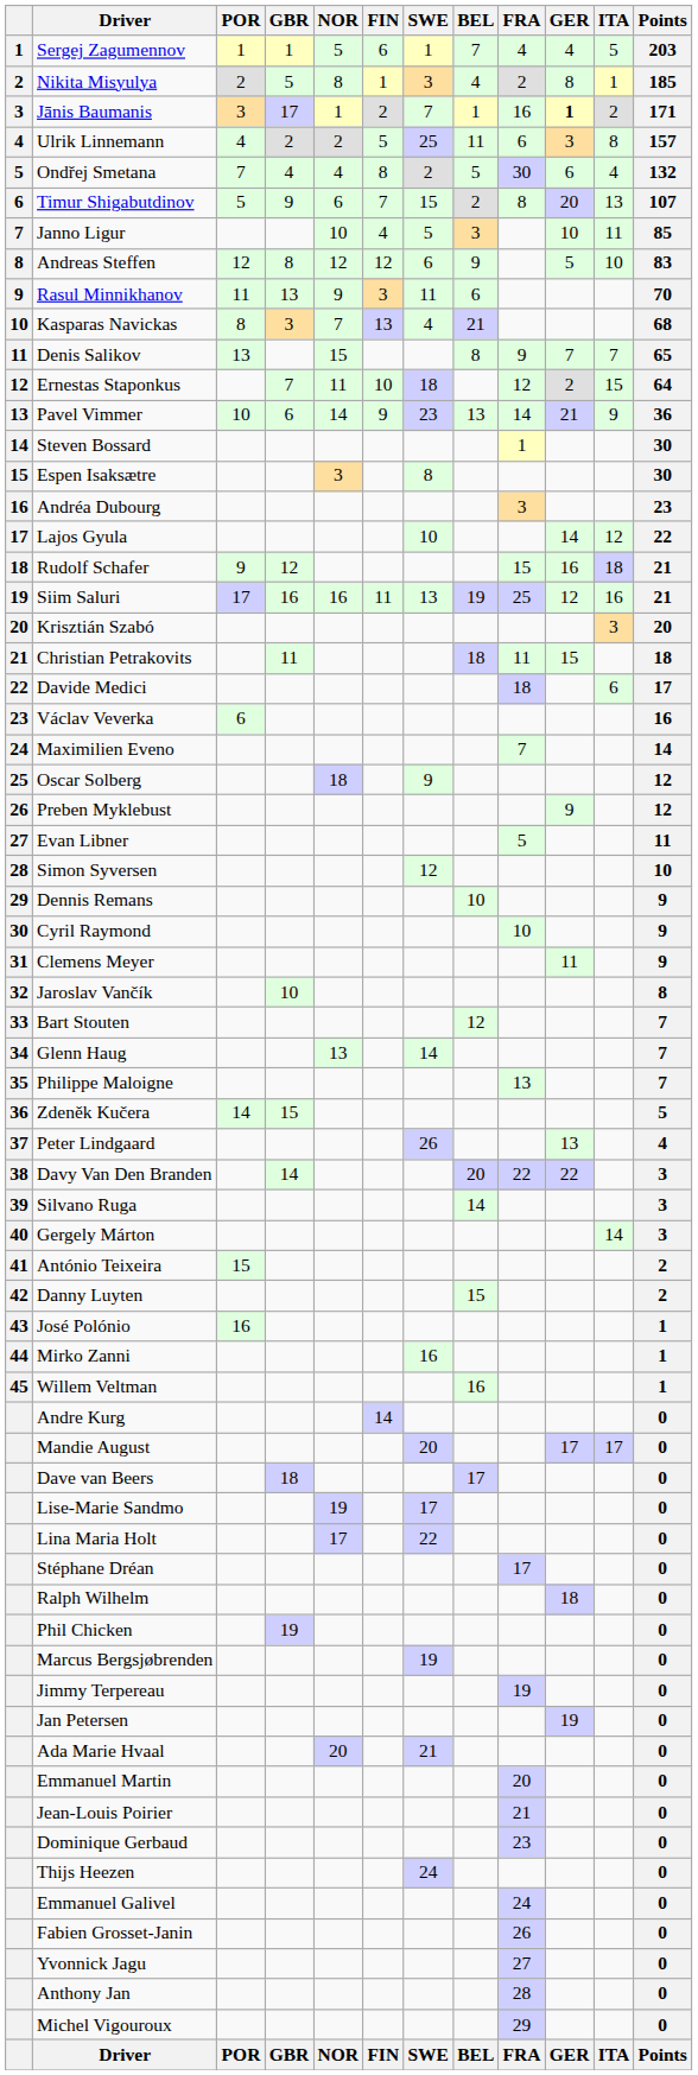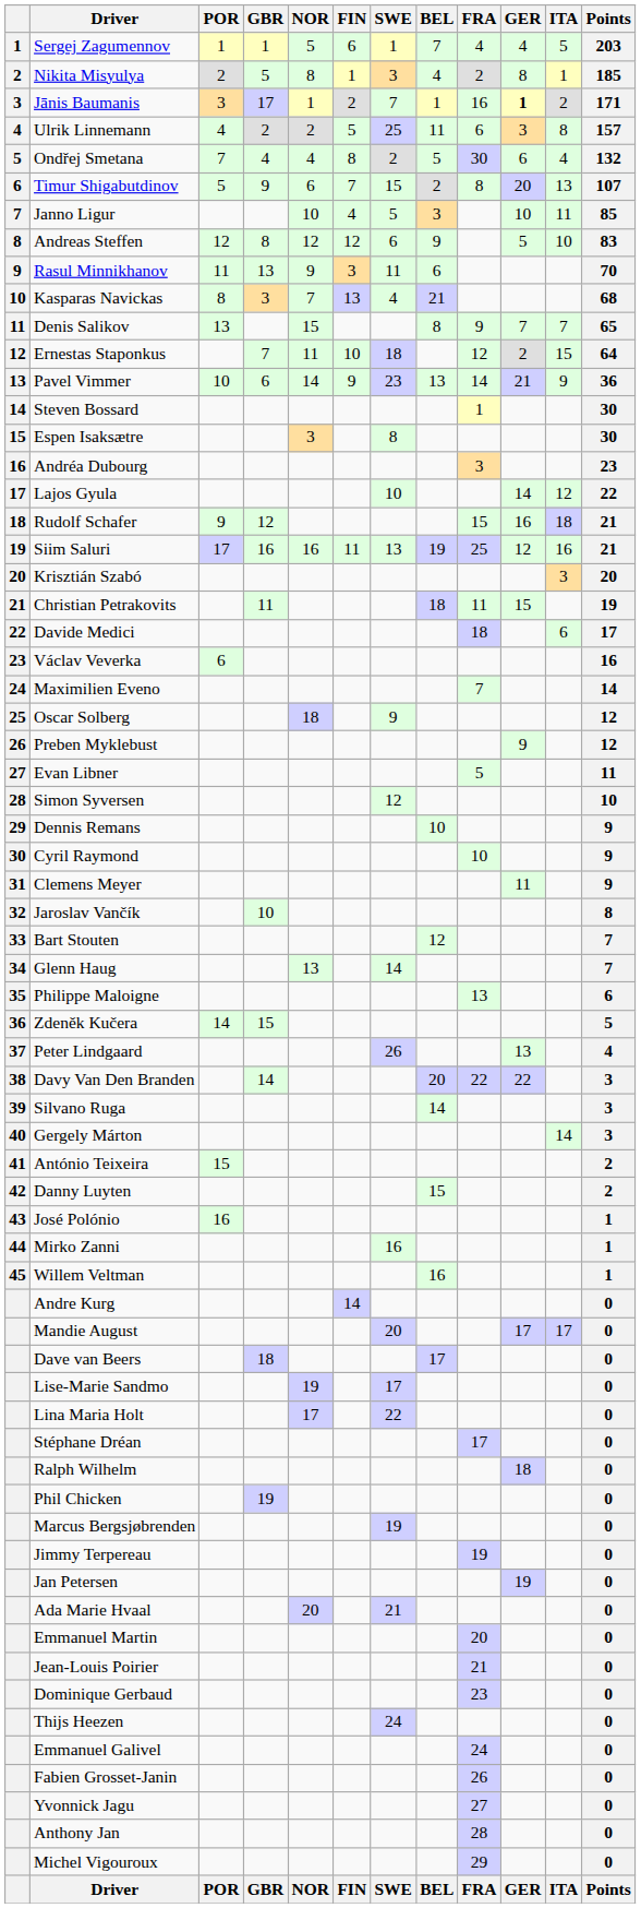 <table class="wikitable" style="font-size: 85%; text-align: center;">
 <tr valign="top">
 <th valign="middle"></th>
 <th valign="middle">Driver</th>
 <th>POR <br></th>
 <th>GBR <br></th>
 <th>NOR <br></th>
 <th>FIN <br></th>
 <th>SWE <br></th>
 <th>BEL <br></th>
 <th>FRA <br></th>
 <th>GER <br></th>
 <th>ITA <br></th>
 <th valign="middle">Points</th>
 </tr>
 <tr>
 <th>1</th>
 <td align=left> <a href='#'>Sergej Zagumennov</a></td>
 <td style="background:#ffffbf;">1</td>
 <td style="background:#ffffbf;">1</td>
 <td style="background:#dfffdf;">5</td>
 <td style="background:#dfffdf;">6</td>
 <td style="background:#ffffbf;">1</td>
 <td style="background:#dfffdf;">7</td>
 <td style="background:#dfffdf;">4</td>
 <td style="background:#dfffdf;">4</td>
 <td style="background:#dfffdf;">5</td>
 <th>203</th>
 </tr>
 <tr>
 <th>2</th>
 <td align=left> <a href='#'>Nikita Misyulya</a></td>
 <td style="background:#dfdfdf;">2</td>
 <td style="background:#dfffdf;">5</td>
 <td style="background:#dfffdf;">8</td>
 <td style="background:#ffffbf;">1</td>
 <td style="background:#ffdf9f;">3</td>
 <td style="background:#dfffdf;">4</td>
 <td style="background:#dfdfdf;">2</td>
 <td style="background:#dfffdf;">8</td>
 <td style="background:#ffffbf;">1</td>
 <th>185</th>
 </tr>
 <tr>
 <th>3</th>
 <td align=left> <a href='#'>Jānis Baumanis</a></td>
 <td style="background:#ffdf9f;">3</td>
 <td style="background:#cfcfff;">17</td>
 <td style="background:#ffffbf;">1</td>
 <td style="background:#dfdfdf;">2</td>
 <td style="background:#dfffdf;">7</td>
 <td style="background:#ffffbf;">1</td>
 <td style="background:#dfffdf;">16</td>
 <td style="background:#ffffbf;"><strong>1</strong></td>
 <td style="background:#dfdfdf;">2</td>
 <th>171</th>
 </tr>
 <tr>
 <th>4</th>
 <td align=left> Ulrik Linnemann</td>
 <td style="background:#dfffdf;">4</td>
 <td style="background:#dfdfdf;">2</td>
 <td style="background:#dfdfdf;">2</td>
 <td style="background:#dfffdf;">5</td>
 <td style="background:#cfcfff;">25</td>
 <td style="background:#dfffdf;">11</td>
 <td style="background:#dfffdf;">6</td>
 <td style="background:#ffdf9f;">3</td>
 <td style="background:#dfffdf;">8</td>
 <th>157</th>
 </tr>
 <tr>
 <th>5</th>
 <td align=left> Ondřej Smetana</td>
 <td style="background:#dfffdf;">7</td>
 <td style="background:#dfffdf;">4</td>
 <td style="background:#dfffdf;">4</td>
 <td style="background:#dfffdf;">8</td>
 <td style="background:#dfdfdf;">2</td>
 <td style="background:#dfffdf;">5</td>
 <td style="background:#cfcfff;">30</td>
 <td style="background:#dfffdf;">6</td>
 <td style="background:#dfffdf;">4</td>
 <th>132</th>
 </tr>
 <tr>
 <th>6</th>
 <td align=left> <a href='#'>Timur Shigabutdinov</a></td>
 <td style="background:#dfffdf;">5</td>
 <td style="background:#dfffdf;">9</td>
 <td style="background:#dfffdf;">6</td>
 <td style="background:#dfffdf;">7</td>
 <td style="background:#dfffdf;">15</td>
 <td style="background:#dfdfdf;">2</td>
 <td style="background:#dfffdf;">8</td>
 <td style="background:#cfcfff;">20</td>
 <td style="background:#dfffdf;">13</td>
 <th>107</th>
 </tr>
 <tr>
 <th>7</th>
 <td align=left> Janno Ligur</td>
 <td></td>
 <td></td>
 <td style="background:#dfffdf;">10</td>
 <td style="background:#dfffdf;">4</td>
 <td style="background:#dfffdf;">5</td>
 <td style="background:#ffdf9f;">3</td>
 <td></td>
 <td style="background:#dfffdf;">10</td>
 <td style="background:#dfffdf;">11</td>
 <th>85</th>
 </tr>
 <tr>
 <th>8</th>
 <td align=left> Andreas Steffen</td>
 <td style="background:#dfffdf;">12</td>
 <td style="background:#dfffdf;">8</td>
 <td style="background:#dfffdf;">12</td>
 <td style="background:#dfffdf;">12</td>
 <td style="background:#dfffdf;">6</td>
 <td style="background:#dfffdf;">9</td>
 <td></td>
 <td style="background:#dfffdf;">5</td>
 <td style="background:#dfffdf;">10</td>
 <th>83</th>
 </tr>
 <tr>
 <th>9</th>
 <td align=left> <a href='#'>Rasul Minnikhanov</a></td>
 <td style="background:#dfffdf;">11</td>
 <td style="background:#dfffdf;">13</td>
 <td style="background:#dfffdf;">9</td>
 <td style="background:#ffdf9f;">3</td>
 <td style="background:#dfffdf;">11</td>
 <td style="background:#dfffdf;">6</td>
 <td></td>
 <td></td>
 <td></td>
 <th>70</th>
 </tr>
 <tr>
 <th>10</th>
 <td align=left> Kasparas Navickas</td>
 <td style="background:#dfffdf;">8</td>
 <td style="background:#ffdf9f;">3</td>
 <td style="background:#dfffdf;">7</td>
 <td style="background:#cfcfff;">13</td>
 <td style="background:#dfffdf;">4</td>
 <td style="background:#cfcfff;">21</td>
 <td></td>
 <td></td>
 <td></td>
 <th>68</th>
 </tr>
 <tr>
 <th>11</th>
 <td align=left> Denis Salikov</td>
 <td style="background:#dfffdf;">13</td>
 <td></td>
 <td style="background:#dfffdf;">15</td>
 <td></td>
 <td></td>
 <td style="background:#dfffdf;">8</td>
 <td style="background:#dfffdf;">9</td>
 <td style="background:#dfffdf;">7</td>
 <td style="background:#dfffdf;">7</td>
 <th>65</th>
 </tr>
 <tr>
 <th>12</th>
 <td align=left> Ernestas Staponkus</td>
 <td></td>
 <td style="background:#dfffdf;">7</td>
 <td style="background:#dfffdf;">11</td>
 <td style="background:#dfffdf;">10</td>
 <td style="background:#cfcfff;">18</td>
 <td></td>
 <td style="background:#dfffdf;">12</td>
 <td style="background:#dfdfdf;">2</td>
 <td style="background:#dfffdf;">15</td>
 <th>64</th>
 </tr>
 <tr>
 <th>13</th>
 <td align=left> Pavel Vimmer</td>
 <td style="background:#dfffdf;">10</td>
 <td style="background:#dfffdf;">6</td>
 <td style="background:#dfffdf;">14</td>
 <td style="background:#dfffdf;">9</td>
 <td style="background:#cfcfff;">23</td>
 <td style="background:#dfffdf;">13</td>
 <td style="background:#dfffdf;">14</td>
 <td style="background:#cfcfff;">21</td>
 <td style="background:#dfffdf;">9</td>
 <th>36</th>
 </tr>
 <tr>
 <th>14</th>
 <td align=left> Steven Bossard</td>
 <td></td>
 <td></td>
 <td></td>
 <td></td>
 <td></td>
 <td></td>
 <td style="background:#ffffbf;">1</td>
 <td></td>
 <td></td>
 <th>30</th>
 </tr>
 <tr>
 <th>15</th>
 <td align=left> Espen Isaksætre</td>
 <td></td>
 <td></td>
 <td style="background:#ffdf9f;">3</td>
 <td></td>
 <td style="background:#dfffdf;">8</td>
 <td></td>
 <td></td>
 <td></td>
 <td></td>
 <th>30</th>
 </tr>
 <tr>
 <th>16</th>
 <td align=left> Andréa Dubourg</td>
 <td></td>
 <td></td>
 <td></td>
 <td></td>
 <td></td>
 <td></td>
 <td style="background:#ffdf9f;">3</td>
 <td></td>
 <td></td>
 <th>23</th>
 </tr>
 <tr>
 <th>17</th>
 <td align=left> Lajos Gyula</td>
 <td></td>
 <td></td>
 <td></td>
 <td></td>
 <td style="background:#dfffdf;">10</td>
 <td></td>
 <td></td>
 <td style="background:#dfffdf;">14</td>
 <td style="background:#dfffdf;">12</td>
 <th>22</th>
 </tr>
 <tr>
 <th>18</th>
 <td align=left> Rudolf Schafer</td>
 <td style="background:#dfffdf;">9</td>
 <td style="background:#dfffdf;">12</td>
 <td></td>
 <td></td>
 <td></td>
 <td></td>
 <td style="background:#dfffdf;">15</td>
 <td style="background:#dfffdf;">16</td>
 <td style="background:#cfcfff;">18</td>
 <th>21</th>
 </tr>
 <tr>
 <th>19</th>
 <td align=left> Siim Saluri</td>
 <td style="background:#cfcfff;">17</td>
 <td style="background:#dfffdf;">16</td>
 <td style="background:#dfffdf;">16</td>
 <td style="background:#dfffdf;">11</td>
 <td style="background:#dfffdf;">13</td>
 <td style="background:#cfcfff;">19</td>
 <td style="background:#cfcfff;">25</td>
 <td style="background:#dfffdf;">12</td>
 <td style="background:#dfffdf;">16</td>
 <th>21</th>
 </tr>
 <tr>
 <th>20</th>
 <td align=left> Krisztián Szabó</td>
 <td></td>
 <td></td>
 <td></td>
 <td></td>
 <td></td>
 <td></td>
 <td></td>
 <td></td>
 <td style="background:#ffdf9f;">3</td>
 <th>20</th>
 </tr>
 <tr>
 <th>21</th>
 <td align=left> Christian Petrakovits</td>
 <td></td>
 <td style="background:#dfffdf;">11</td>
 <td></td>
 <td></td>
 <td></td>
 <td style="background:#cfcfff;">18</td>
 <td style="background:#dfffdf;">11</td>
 <td style="background:#dfffdf;">15</td>
 <td></td>
-<th>18</th>
+<th>19</th>
 </tr>
 <tr>
 <th>22</th>
 <td align=left> Davide Medici</td>
 <td></td>
 <td></td>
 <td></td>
 <td></td>
 <td></td>
 <td></td>
 <td style="background:#cfcfff;">18</td>
 <td></td>
 <td style="background:#dfffdf;">6</td>
 <th>17</th>
 </tr>
 <tr>
 <th>23</th>
 <td align=left> Václav Veverka</td>
 <td style="background:#dfffdf;">6</td>
 <td></td>
 <td></td>
 <td></td>
 <td></td>
 <td></td>
 <td></td>
 <td></td>
 <td></td>
 <th>16</th>
 </tr>
 <tr>
 <th>24</th>
 <td align=left> Maximilien Eveno</td>
 <td></td>
 <td></td>
 <td></td>
 <td></td>
 <td></td>
 <td></td>
 <td style="background:#dfffdf;">7</td>
 <td></td>
 <td></td>
 <th>14</th>
 </tr>
 <tr>
 <th>25</th>
 <td align=left> Oscar Solberg</td>
 <td></td>
 <td></td>
 <td style="background:#cfcfff;">18</td>
 <td></td>
 <td style="background:#dfffdf;">9</td>
 <td></td>
 <td></td>
 <td></td>
 <td></td>
 <th>12</th>
 </tr>
 <tr>
 <th>26</th>
 <td align=left> Preben Myklebust</td>
 <td></td>
 <td></td>
 <td></td>
 <td></td>
 <td></td>
 <td></td>
 <td></td>
 <td style="background:#dfffdf;">9</td>
 <td></td>
 <th>12</th>
 </tr>
 <tr>
 <th>27</th>
 <td align=left> Evan Libner</td>
 <td></td>
 <td></td>
 <td></td>
 <td></td>
 <td></td>
 <td></td>
 <td style="background:#dfffdf;">5</td>
 <td></td>
 <td></td>
 <th>11</th>
 </tr>
 <tr>
 <th>28</th>
 <td align=left> Simon Syversen</td>
 <td></td>
 <td></td>
 <td></td>
 <td></td>
 <td style="background:#dfffdf;">12</td>
 <td></td>
 <td></td>
 <td></td>
 <td></td>
 <th>10</th>
 </tr>
 <tr>
 <th>29</th>
 <td align=left> Dennis Remans</td>
 <td></td>
 <td></td>
 <td></td>
 <td></td>
 <td></td>
 <td style="background:#dfffdf;">10</td>
 <td></td>
 <td></td>
 <td></td>
 <th>9</th>
 </tr>
 <tr>
 <th>30</th>
 <td align=left> Cyril Raymond</td>
 <td></td>
 <td></td>
 <td></td>
 <td></td>
 <td></td>
 <td></td>
 <td style="background:#dfffdf;">10</td>
 <td></td>
 <td></td>
 <th>9</th>
 </tr>
 <tr>
 <th>31</th>
 <td align=left> Clemens Meyer</td>
 <td></td>
 <td></td>
 <td></td>
 <td></td>
 <td></td>
 <td></td>
 <td></td>
 <td style="background:#dfffdf;">11</td>
 <td></td>
 <th>9</th>
 </tr>
 <tr>
 <th>32</th>
 <td align=left> Jaroslav Vančík</td>
 <td></td>
 <td style="background:#dfffdf;">10</td>
 <td></td>
 <td></td>
 <td></td>
 <td></td>
 <td></td>
 <td></td>
 <td></td>
 <th>8</th>
 </tr>
 <tr>
 <th>33</th>
 <td align=left> Bart Stouten</td>
 <td></td>
 <td></td>
 <td></td>
 <td></td>
 <td></td>
 <td style="background:#dfffdf;">12</td>
 <td></td>
 <td></td>
 <td></td>
 <th>7</th>
 </tr>
 <tr>
 <th>34</th>
 <td align=left> Glenn Haug</td>
 <td></td>
 <td></td>
 <td style="background:#dfffdf;">13</td>
 <td></td>
 <td style="background:#dfffdf;">14</td>
 <td></td>
 <td></td>
 <td></td>
 <td></td>
 <th>7</th>
 </tr>
 <tr>
 <th>35</th>
 <td align=left> Philippe Maloigne</td>
 <td></td>
 <td></td>
 <td></td>
 <td></td>
 <td></td>
 <td></td>
 <td style="background:#dfffdf;">13</td>
 <td></td>
 <td></td>
-<th>7</th>
+<th>6</th>
 </tr>
 <tr>
 <th>36</th>
 <td align=left> Zdeněk Kučera</td>
 <td style="background:#dfffdf;">14</td>
 <td style="background:#dfffdf;">15</td>
 <td></td>
 <td></td>
 <td></td>
 <td></td>
 <td></td>
 <td></td>
 <td></td>
 <th>5</th>
 </tr>
 <tr>
 <th>37</th>
 <td align=left> Peter Lindgaard</td>
 <td></td>
 <td></td>
 <td></td>
 <td></td>
 <td style="background:#cfcfff;">26</td>
 <td></td>
 <td></td>
 <td style="background:#dfffdf;">13</td>
 <td></td>
 <th>4</th>
 </tr>
 <tr>
 <th>38</th>
 <td align=left> Davy Van Den Branden</td>
 <td></td>
 <td style="background:#dfffdf;">14</td>
 <td></td>
 <td></td>
 <td></td>
 <td style="background:#cfcfff;">20</td>
 <td style="background:#cfcfff;">22</td>
 <td style="background:#cfcfff;">22</td>
 <td></td>
 <th>3</th>
 </tr>
 <tr>
 <th>39</th>
 <td align=left> Silvano Ruga</td>
 <td></td>
 <td></td>
 <td></td>
 <td></td>
 <td></td>
 <td style="background:#dfffdf;">14</td>
 <td></td>
 <td></td>
 <td></td>
 <th>3</th>
 </tr>
 <tr>
 <th>40</th>
 <td align=left> Gergely Márton</td>
 <td></td>
 <td></td>
 <td></td>
 <td></td>
 <td></td>
 <td></td>
 <td></td>
 <td></td>
 <td style="background:#dfffdf;">14</td>
 <th>3</th>
 </tr>
 <tr>
 <th>41</th>
 <td align=left> António Teixeira</td>
 <td style="background:#dfffdf;">15</td>
 <td></td>
 <td></td>
 <td></td>
 <td></td>
 <td></td>
 <td></td>
 <td></td>
 <td></td>
 <th>2</th>
 </tr>
 <tr>
 <th>42</th>
 <td align=left> Danny Luyten</td>
 <td></td>
 <td></td>
 <td></td>
 <td></td>
 <td></td>
 <td style="background:#dfffdf;">15</td>
 <td></td>
 <td></td>
 <td></td>
 <th>2</th>
 </tr>
 <tr>
 <th>43</th>
 <td align=left> José Polónio</td>
 <td style="background:#dfffdf;">16</td>
 <td></td>
 <td></td>
 <td></td>
 <td></td>
 <td></td>
 <td></td>
 <td></td>
 <td></td>
 <th>1</th>
 </tr>
 <tr>
 <th>44</th>
 <td align=left> Mirko Zanni</td>
 <td></td>
 <td></td>
 <td></td>
 <td></td>
 <td style="background:#dfffdf;">16</td>
 <td></td>
 <td></td>
 <td></td>
 <td></td>
 <th>1</th>
 </tr>
 <tr>
 <th>45</th>
 <td align=left> Willem Veltman</td>
 <td></td>
 <td></td>
 <td></td>
 <td></td>
 <td></td>
 <td style="background:#dfffdf;">16</td>
 <td></td>
 <td></td>
 <td></td>
 <th>1</th>
 </tr>
 <tr>
 <th></th>
 <td align=left> Andre Kurg</td>
 <td></td>
 <td></td>
 <td></td>
 <td style="background:#cfcfff;">14</td>
 <td></td>
 <td></td>
 <td></td>
 <td></td>
 <td></td>
 <th>0</th>
 </tr>
 <tr>
 <th></th>
 <td align=left> Mandie August</td>
 <td></td>
 <td></td>
 <td></td>
 <td></td>
 <td style="background:#cfcfff;">20</td>
 <td></td>
 <td></td>
 <td style="background:#cfcfff;">17</td>
 <td style="background:#cfcfff;">17</td>
 <th>0</th>
 </tr>
 <tr>
 <th></th>
 <td align=left> Dave van Beers</td>
 <td></td>
 <td style="background:#cfcfff;">18</td>
 <td></td>
 <td></td>
 <td></td>
 <td style="background:#cfcfff;">17</td>
 <td></td>
 <td></td>
 <td></td>
 <th>0</th>
 </tr>
 <tr>
 <th></th>
 <td align=left> Lise-Marie Sandmo</td>
 <td></td>
 <td></td>
 <td style="background:#cfcfff;">19</td>
 <td></td>
 <td style="background:#cfcfff;">17</td>
 <td></td>
 <td></td>
 <td></td>
 <td></td>
 <th>0</th>
 </tr>
 <tr>
 <th></th>
 <td align=left> Lina Maria Holt</td>
 <td></td>
 <td></td>
 <td style="background:#cfcfff;">17</td>
 <td></td>
 <td style="background:#cfcfff;">22</td>
 <td></td>
 <td></td>
 <td></td>
 <td></td>
 <th>0</th>
 </tr>
 <tr>
 <th></th>
 <td align=left> Stéphane Dréan</td>
 <td></td>
 <td></td>
 <td></td>
 <td></td>
 <td></td>
 <td></td>
 <td style="background:#cfcfff;">17</td>
 <td></td>
 <td></td>
 <th>0</th>
 </tr>
 <tr>
 <th></th>
 <td align=left> Ralph Wilhelm</td>
 <td></td>
 <td></td>
 <td></td>
 <td></td>
 <td></td>
 <td></td>
 <td></td>
 <td style="background:#cfcfff;">18</td>
 <td></td>
 <th>0</th>
 </tr>
 <tr>
 <th></th>
 <td align=left> Phil Chicken</td>
 <td></td>
 <td style="background:#cfcfff;">19</td>
 <td></td>
 <td></td>
 <td></td>
 <td></td>
 <td></td>
 <td></td>
 <td></td>
 <th>0</th>
 </tr>
 <tr>
 <th></th>
 <td align=left> Marcus Bergsjøbrenden</td>
 <td></td>
 <td></td>
 <td></td>
 <td></td>
 <td style="background:#cfcfff;">19</td>
 <td></td>
 <td></td>
 <td></td>
 <td></td>
 <th>0</th>
 </tr>
 <tr>
 <th></th>
 <td align=left> Jimmy Terpereau</td>
 <td></td>
 <td></td>
 <td></td>
 <td></td>
 <td></td>
 <td></td>
 <td style="background:#cfcfff;">19</td>
 <td></td>
 <td></td>
 <th>0</th>
 </tr>
 <tr>
 <th></th>
 <td align=left> Jan Petersen</td>
 <td></td>
 <td></td>
 <td></td>
 <td></td>
 <td></td>
 <td></td>
 <td></td>
 <td style="background:#cfcfff;">19</td>
 <td></td>
 <th>0</th>
 </tr>
 <tr>
 <th></th>
 <td align=left> Ada Marie Hvaal</td>
 <td></td>
 <td></td>
 <td style="background:#cfcfff;">20</td>
 <td></td>
 <td style="background:#cfcfff;">21</td>
 <td></td>
 <td></td>
 <td></td>
 <td></td>
 <th>0</th>
 </tr>
 <tr>
 <th></th>
 <td align=left> Emmanuel Martin</td>
 <td></td>
 <td></td>
 <td></td>
 <td></td>
 <td></td>
 <td></td>
 <td style="background:#cfcfff;">20</td>
 <td></td>
 <td></td>
 <th>0</th>
 </tr>
 <tr>
 <th></th>
 <td align=left> Jean-Louis Poirier</td>
 <td></td>
 <td></td>
 <td></td>
 <td></td>
 <td></td>
 <td></td>
 <td style="background:#cfcfff;">21</td>
 <td></td>
 <td></td>
 <th>0</th>
 </tr>
 <tr>
 <th></th>
 <td align=left> Dominique Gerbaud</td>
 <td></td>
 <td></td>
 <td></td>
 <td></td>
 <td></td>
 <td></td>
 <td style="background:#cfcfff;">23</td>
 <td></td>
 <td></td>
 <th>0</th>
 </tr>
 <tr>
 <th></th>
 <td align=left> Thijs Heezen</td>
 <td></td>
 <td></td>
 <td></td>
 <td></td>
 <td style="background:#cfcfff;">24</td>
 <td></td>
 <td></td>
 <td></td>
 <td></td>
 <th>0</th>
 </tr>
 <tr>
 <th></th>
 <td align=left> Emmanuel Galivel</td>
 <td></td>
 <td></td>
 <td></td>
 <td></td>
 <td></td>
 <td></td>
 <td style="background:#cfcfff;">24</td>
 <td></td>
 <td></td>
 <th>0</th>
 </tr>
 <tr>
 <th></th>
 <td align=left> Fabien Grosset-Janin</td>
 <td></td>
 <td></td>
 <td></td>
 <td></td>
 <td></td>
 <td></td>
 <td style="background:#cfcfff;">26</td>
 <td></td>
 <td></td>
 <th>0</th>
 </tr>
 <tr>
 <th></th>
 <td align=left> Yvonnick Jagu</td>
 <td></td>
 <td></td>
 <td></td>
 <td></td>
 <td></td>
 <td></td>
 <td style="background:#cfcfff;">27</td>
 <td></td>
 <td></td>
 <th>0</th>
 </tr>
 <tr>
 <th></th>
 <td align=left> Anthony Jan</td>
 <td></td>
 <td></td>
 <td></td>
 <td></td>
 <td></td>
 <td></td>
 <td style="background:#cfcfff;">28</td>
 <td></td>
 <td></td>
 <th>0</th>
 </tr>
 <tr>
 <th></th>
 <td align=left> Michel Vigouroux</td>
 <td></td>
 <td></td>
 <td></td>
 <td></td>
 <td></td>
 <td></td>
 <td style="background:#cfcfff;">29</td>
 <td></td>
 <td></td>
 <th>0</th>
 </tr>
 <tr valign="top">
 <th valign="middle"></th>
 <th valign="middle">Driver</th>
 <th>POR <br></th>
 <th>GBR <br></th>
 <th>NOR <br></th>
 <th>FIN <br></th>
 <th>SWE <br></th>
 <th>BEL <br></th>
 <th>FRA <br></th>
 <th>GER <br></th>
 <th>ITA <br></th>
 <th valign="middle">Points</th>
 </tr>
 <tr>
 </tr>
 </table>
